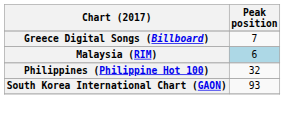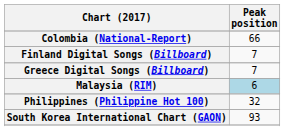 <table class="wikitable sortable plainrowheaders" style="text-align:center">
 <tr>
 <th scope="col">Chart (2017)</th>
 <th scope="col">Peak<br> position</th>
 </tr>
 <tr>
 </tr>
 <tr>
 </tr>
 <tr>
 </tr>
 <tr>
 </tr>
 <tr>
 </tr>
 <tr>
+<th scope="row">Colombia (<a href='#'>National-Report</a>)</th>
+<td>66</td>
 </tr>
 <tr>
 </tr>
 <tr>
+</tr>
+<tr>
+</tr>
+<tr>
+<th scope="row">Finland Digital Songs (<em><a href='#'>Billboard</a></em>)</th>
+<td>7</td>
 </tr>
 <tr>
 </tr>
 <tr>
 </tr>
 <tr>
 <th scope="row">Greece Digital Songs (<em><a href='#'>Billboard</a></em>)</th>
 <td>7</td>
 </tr>
 <tr>
 </tr>
 <tr>
 </tr>
 <tr>
 </tr>
 <tr>
 </tr>
 <tr>
 <th scope="row">Malaysia (<a href='#'>RIM</a>)</th>
 <td style="background: lightblue;">6</td>
 </tr>
 <tr>
 </tr>
 <tr>
 </tr>
 <tr>
 </tr>
 <tr>
 </tr>
 <tr>
 <th scope="row">Philippines (<a href='#'>Philippine Hot 100</a>)</th>
 <td>32</td>
 </tr>
 <tr>
 </tr>
 <tr>
 </tr>
 <tr>
 </tr>
 <tr>
 </tr>
 <tr>
 <th scope="row">South Korea International Chart (<a href='#'>GAON</a>)</th>
 <td>93</td>
 </tr>
 <tr>
 </tr>
 <tr>
 </tr>
 <tr>
 </tr>
 <tr>
 </tr>
 <tr>
 </tr>
 <tr>
 </tr>
 <tr>
 </tr>
 <tr>
 </tr>
 <tr>
 </tr>
 <tr>
 </tr>
 </table>
